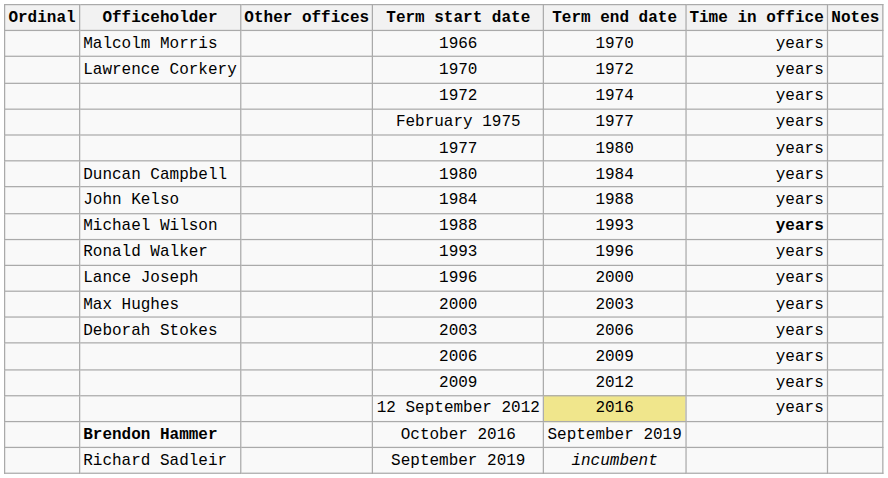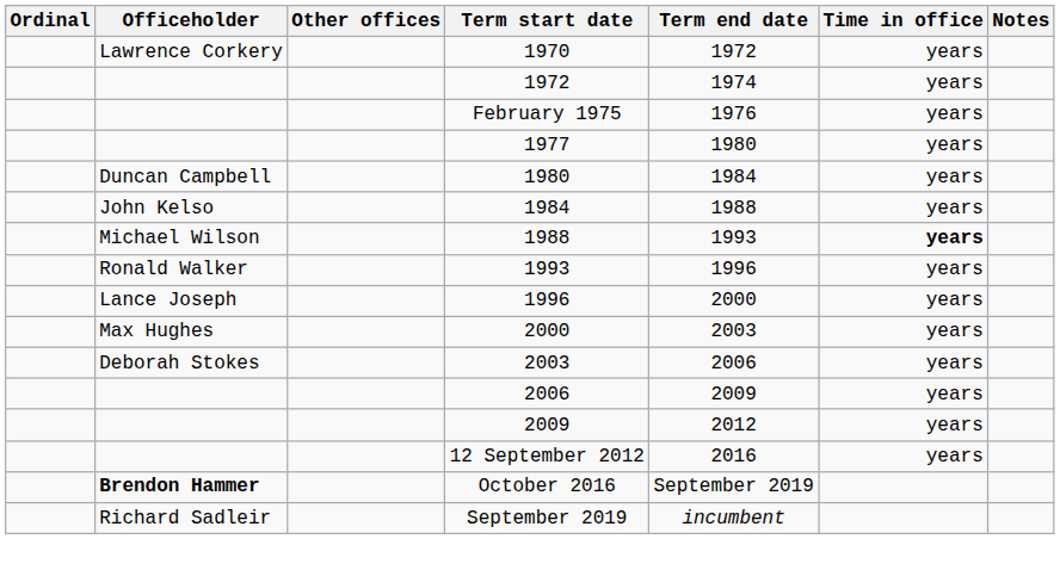 <table class='wikitable sortable'>
 <tr>
 <th>Ordinal</th>
 <th>Officeholder</th>
 <th>Other offices</th>
 <th>Term start date</th>
 <th>Term end date</th>
 <th>Time in office</th>
 <th>Notes</th>
-</tr>
-<tr>
-<td align=center></td>
-<td>Malcolm Morris</td>
-<td></td>
-<td align=center>1966</td>
-<td align=center>1970</td>
-<td align=right> years</td>
-<td></td>
 </tr>
 <tr>
 <td align=center></td>
 <td>Lawrence Corkery</td>
 <td></td>
 <td align=center>1970</td>
 <td align=center>1972</td>
 <td align=right> years</td>
 <td></td>
 </tr>
 <tr>
 <td align=center></td>
 <td></td>
 <td></td>
 <td align=center>1972</td>
 <td align=center>1974</td>
 <td align=right> years</td>
 <td></td>
 </tr>
 <tr>
 <td align=center></td>
 <td></td>
 <td></td>
 <td align=center>February 1975</td>
-<td align=center>1977</td>
+<td align=center>1976</td>
 <td align=right> years</td>
 <td></td>
 </tr>
 <tr>
 <td align=center></td>
 <td></td>
 <td></td>
 <td align=center>1977</td>
 <td align=center>1980</td>
 <td align=right> years</td>
 <td></td>
 </tr>
 <tr>
 <td align=center></td>
 <td>Duncan Campbell</td>
 <td></td>
 <td align=center>1980</td>
 <td align=center>1984</td>
 <td align=right> years</td>
 <td></td>
 </tr>
 <tr>
 <td align=center></td>
 <td>John Kelso</td>
 <td></td>
 <td align=center>1984</td>
 <td align=center>1988</td>
 <td align=right> years</td>
 <td></td>
 </tr>
 <tr>
 <td align=center></td>
 <td>Michael Wilson</td>
 <td></td>
 <td align=center>1988</td>
 <td align=center>1993</td>
 <td align=right><strong> years</strong></td>
 <td></td>
 </tr>
 <tr>
 <td align=center></td>
 <td>Ronald Walker</td>
 <td></td>
 <td align=center>1993</td>
 <td align=center>1996</td>
 <td align=right> years</td>
 <td></td>
 </tr>
 <tr>
 <td align=center></td>
 <td>Lance Joseph</td>
 <td></td>
 <td align=center>1996</td>
 <td align=center>2000</td>
 <td align=right> years</td>
 <td></td>
 </tr>
 <tr>
 <td align=center></td>
 <td>Max Hughes</td>
 <td></td>
 <td align=center>2000</td>
 <td align=center>2003</td>
 <td align=right> years</td>
 <td></td>
 </tr>
 <tr>
 <td align=center></td>
 <td>Deborah Stokes</td>
 <td></td>
 <td align=center>2003</td>
 <td align=center>2006</td>
 <td align=right> years</td>
 <td></td>
 </tr>
 <tr>
 <td align=center></td>
 <td></td>
 <td></td>
 <td align=center>2006</td>
 <td align=center>2009</td>
 <td align=right> years</td>
 <td></td>
 </tr>
 <tr>
 <td align=center></td>
 <td></td>
 <td></td>
 <td align=center>2009</td>
 <td align=center>2012</td>
 <td align=right> years</td>
 <td></td>
 </tr>
 <tr>
 <td align=center></td>
 <td></td>
 <td></td>
 <td align=center>12 September 2012</td>
-<td align=center style="background: khaki;">2016</td>
+<td align=center>2016</td>
 <td align=right> years</td>
 <td></td>
 </tr>
 <tr>
 <td align=center></td>
 <td><strong>Brendon Hammer</strong></td>
 <td></td>
 <td align=center>October 2016</td>
 <td align=center>September 2019</td>
 <td align=right></td>
 <td></td>
 </tr>
 <tr>
 <td align=center></td>
 <td>Richard Sadleir</td>
 <td></td>
 <td align=center>September 2019</td>
 <td align=center><em>incumbent</em></td>
 <td align=right></td>
 <td></td>
 </tr>
 </table>
